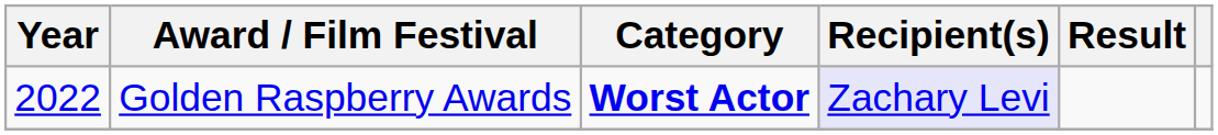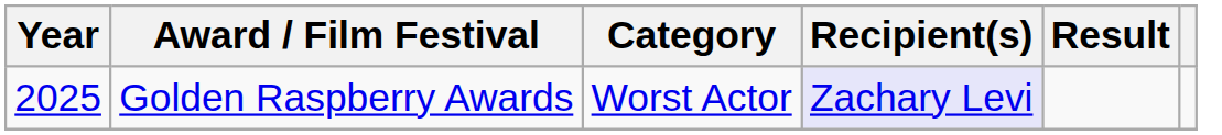 <table class="wikitable sortable plainrowheaders">
 <tr>
 <th scope="col">Year</th>
 <th scope="col">Award / Film Festival</th>
 <th scope="col">Category</th>
 <th scope="col">Recipient(s)</th>
 <th scope="col">Result</th>
 <th class="unsortable" scope="col"></th>
 </tr>
 <tr>
-<td><a href='#'>2022</a></td>
+<td><a href='#'>2025</a></td>
 <td><a href='#'>Golden Raspberry Awards</a></td>
-<td><strong><a href='#'>Worst Actor</a></strong></td>
+<td><a href='#'>Worst Actor</a></td>
 <td style="background: lavender;"><a href='#'>Zachary Levi</a></td>
 <td></td>
 <td align="center"></td>
 </tr>
 <tr>
 </tr>
 </table>
